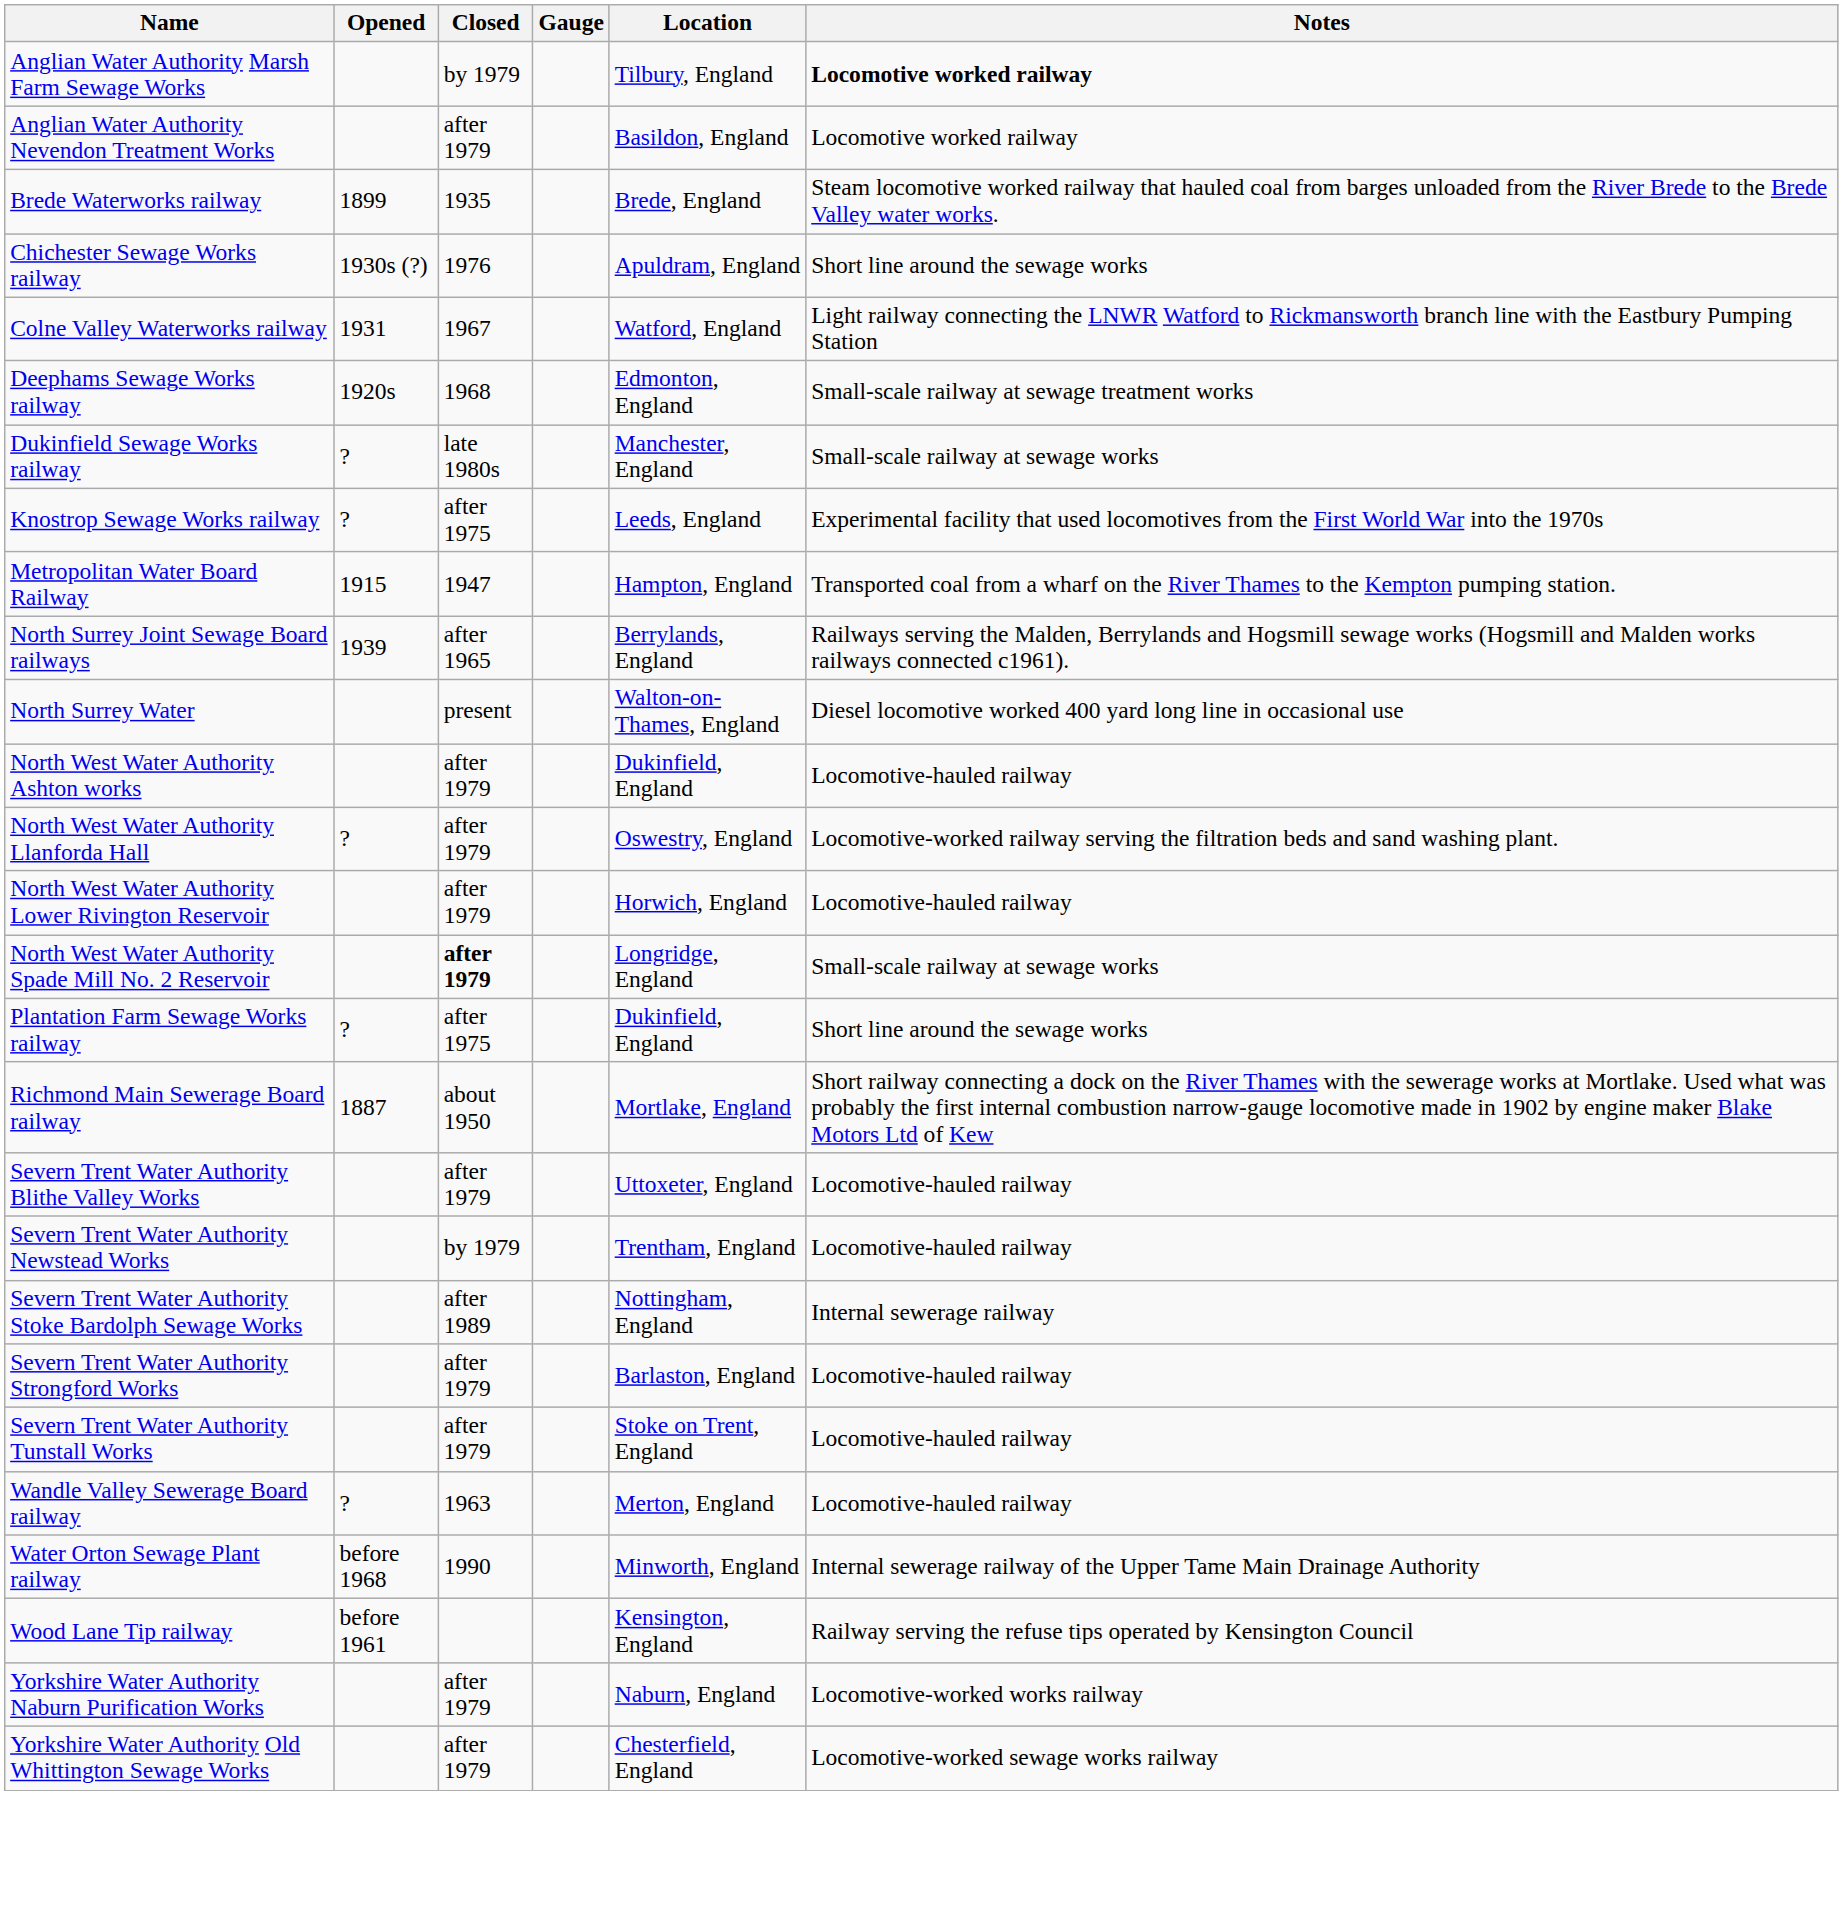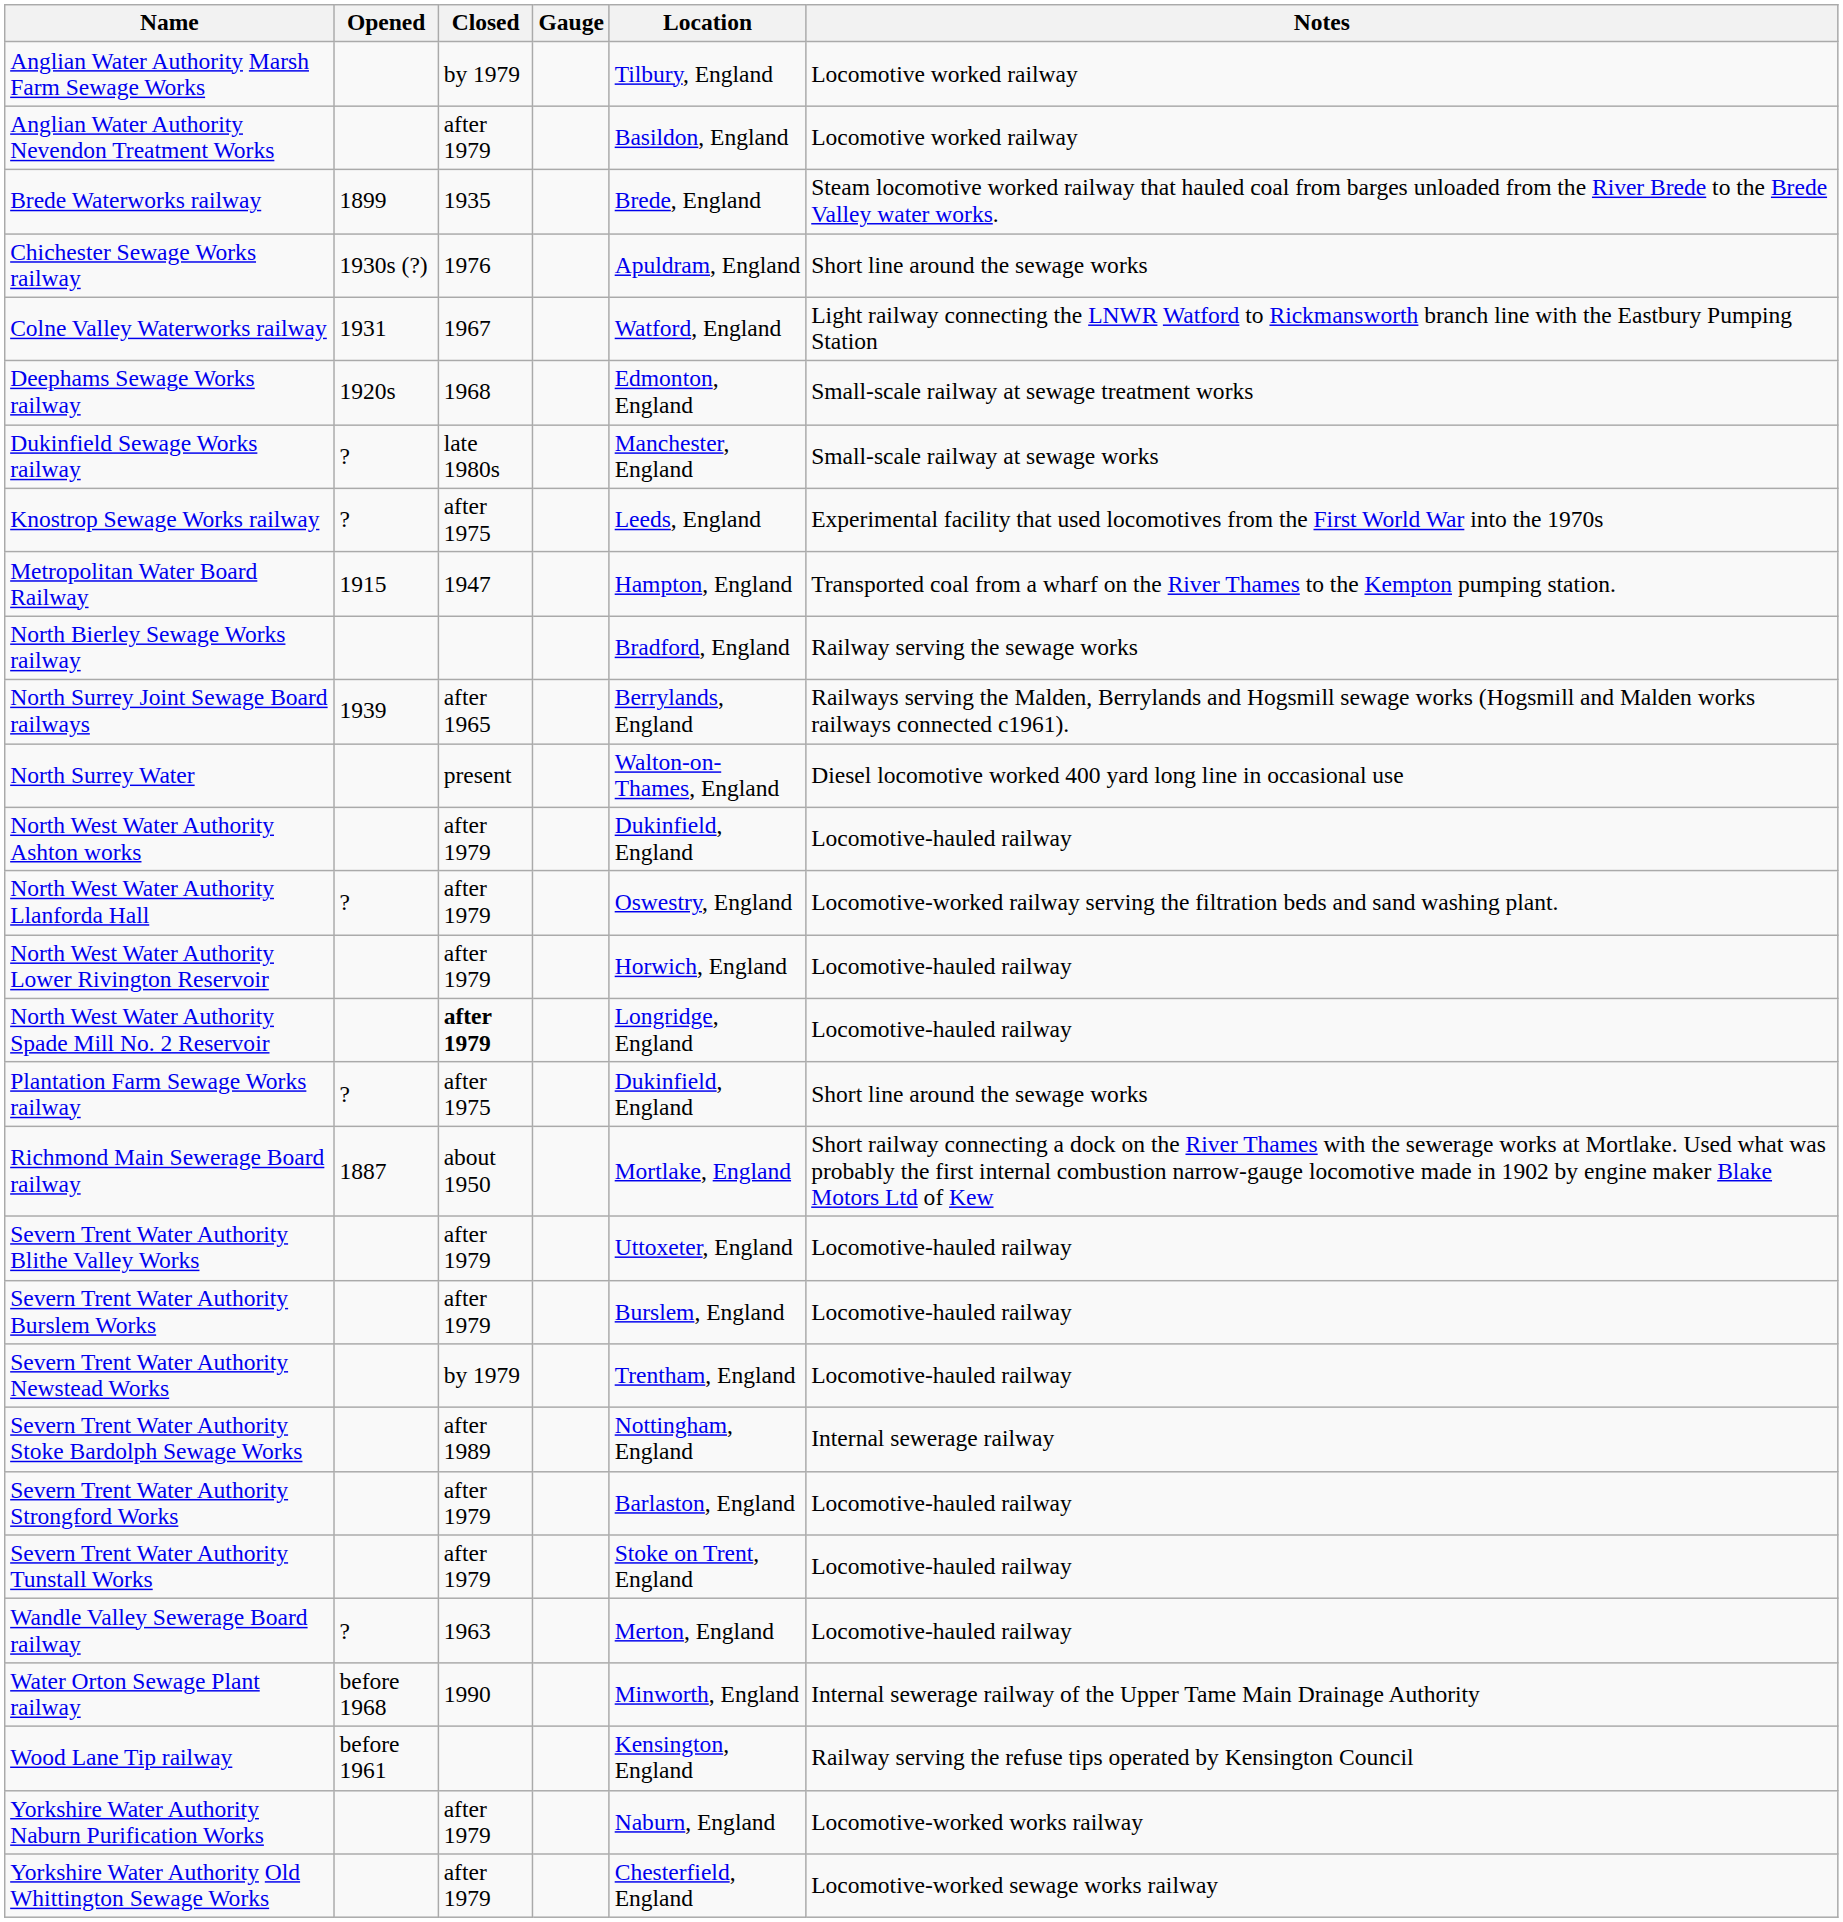 <table class="wikitable">
 <tr>
 <th>Name</th>
 <th>Opened</th>
 <th>Closed</th>
 <th>Gauge</th>
 <th>Location</th>
 <th>Notes</th>
 </tr>
 <tr>
 <td><a href='#'>Anglian Water Authority</a> <a href='#'>Marsh Farm Sewage Works</a></td>
 <td></td>
 <td>by 1979</td>
 <td></td>
 <td><a href='#'>Tilbury</a>, England</td>
-<td><strong>Locomotive worked railway</strong></td>
+<td>Locomotive worked railway</td>
 </tr>
 <tr>
 <td><a href='#'>Anglian Water Authority</a> <a href='#'>Nevendon Treatment Works</a></td>
 <td></td>
 <td>after 1979</td>
 <td></td>
 <td><a href='#'>Basildon</a>, England</td>
 <td>Locomotive worked railway</td>
 </tr>
 <tr>
 <td><a href='#'>Brede Waterworks railway</a></td>
 <td>1899</td>
 <td>1935</td>
 <td></td>
 <td><a href='#'>Brede</a>, England</td>
 <td>Steam locomotive worked railway that hauled coal from barges unloaded from the <a href='#'>River Brede</a> to the <a href='#'>Brede Valley water works</a>.</td>
 </tr>
 <tr>
 <td><a href='#'>Chichester Sewage Works railway</a></td>
 <td>1930s (?)</td>
 <td>1976</td>
 <td></td>
 <td><a href='#'>Apuldram</a>, England</td>
 <td>Short line around the sewage works</td>
 </tr>
 <tr>
 <td><a href='#'>Colne Valley Waterworks railway</a></td>
 <td>1931</td>
 <td>1967</td>
 <td></td>
 <td><a href='#'>Watford</a>, England</td>
 <td>Light railway connecting the <a href='#'>LNWR</a> <a href='#'>Watford</a> to <a href='#'>Rickmansworth</a> branch line with the Eastbury Pumping Station</td>
 </tr>
 <tr>
 <td><a href='#'>Deephams Sewage Works railway</a></td>
 <td>1920s</td>
 <td>1968</td>
 <td></td>
 <td><a href='#'>Edmonton</a>, England</td>
 <td>Small-scale railway at sewage treatment works</td>
 </tr>
 <tr>
 <td><a href='#'>Dukinfield Sewage Works railway</a></td>
 <td>?</td>
 <td>late 1980s</td>
 <td></td>
 <td><a href='#'>Manchester</a>, England</td>
 <td>Small-scale railway at sewage works</td>
 </tr>
 <tr>
 <td><a href='#'>Knostrop Sewage Works railway</a></td>
 <td>?</td>
 <td>after 1975</td>
 <td></td>
 <td><a href='#'>Leeds</a>, England</td>
 <td>Experimental facility that used locomotives from the <a href='#'>First World War</a> into the 1970s</td>
 </tr>
 <tr>
 <td><a href='#'>Metropolitan Water Board Railway</a></td>
 <td>1915</td>
 <td>1947</td>
 <td></td>
 <td><a href='#'>Hampton</a>, England</td>
 <td>Transported coal from a wharf on the <a href='#'>River Thames</a> to the <a href='#'>Kempton</a> pumping station.</td>
 </tr>
 <tr>
+<td><a href='#'>North Bierley Sewage Works railway</a></td>
+<td></td>
+<td></td>
+<td></td>
+<td><a href='#'>Bradford</a>, England</td>
+<td>Railway serving the sewage works</td>
+</tr>
+<tr>
 <td><a href='#'>North Surrey Joint Sewage Board railways</a></td>
 <td>1939</td>
 <td>after 1965</td>
 <td></td>
 <td><a href='#'>Berrylands</a>, England</td>
 <td>Railways serving the Malden, Berrylands and Hogsmill sewage works (Hogsmill and Malden works railways connected c1961).</td>
 </tr>
 <tr>
 <td><a href='#'>North Surrey Water</a></td>
 <td></td>
 <td>present</td>
 <td></td>
 <td><a href='#'>Walton-on-Thames</a>, England</td>
 <td>Diesel locomotive worked 400 yard long line in occasional use</td>
 </tr>
 <tr>
 <td><a href='#'>North West Water Authority</a> <a href='#'>Ashton works</a></td>
 <td></td>
 <td>after 1979</td>
 <td></td>
 <td><a href='#'>Dukinfield</a>, England</td>
 <td>Locomotive-hauled railway</td>
 </tr>
 <tr>
 <td><a href='#'>North West Water Authority</a> <a href='#'>Llanforda Hall</a></td>
 <td>?</td>
 <td>after 1979</td>
 <td></td>
 <td><a href='#'>Oswestry</a>, England</td>
 <td>Locomotive-worked railway serving the filtration beds and sand washing plant.</td>
 </tr>
 <tr>
 <td><a href='#'>North West Water Authority</a> <a href='#'>Lower Rivington Reservoir</a></td>
 <td></td>
 <td>after 1979</td>
 <td></td>
 <td><a href='#'>Horwich</a>, England</td>
 <td>Locomotive-hauled railway</td>
 </tr>
 <tr>
 <td><a href='#'>North West Water Authority</a> <a href='#'>Spade Mill No. 2 Reservoir</a></td>
 <td></td>
 <td><strong>after 1979</strong></td>
 <td></td>
 <td><a href='#'>Longridge</a>, England</td>
-<td>Small-scale railway at sewage works</td>
+<td>Locomotive-hauled railway</td>
 </tr>
 <tr>
 <td><a href='#'>Plantation Farm Sewage Works railway</a></td>
 <td>?</td>
 <td>after 1975</td>
 <td></td>
 <td><a href='#'>Dukinfield</a>, England</td>
 <td>Short line around the sewage works</td>
 </tr>
 <tr>
 <td><a href='#'>Richmond Main Sewerage Board railway</a></td>
 <td>1887</td>
 <td>about 1950</td>
 <td></td>
 <td><a href='#'>Mortlake</a>, <a href='#'>England</a></td>
 <td>Short railway connecting a dock on the <a href='#'>River Thames</a> with the sewerage works at Mortlake. Used what was probably the first internal combustion narrow-gauge locomotive made in 1902 by engine maker <a href='#'>Blake Motors Ltd</a> of <a href='#'>Kew</a></td>
 </tr>
 <tr>
 <td><a href='#'>Severn Trent Water Authority</a> <a href='#'>Blithe Valley Works</a></td>
 <td></td>
 <td>after 1979</td>
 <td></td>
 <td><a href='#'>Uttoxeter</a>, England</td>
+<td>Locomotive-hauled railway</td>
+</tr>
+<tr>
+<td><a href='#'>Severn Trent Water Authority</a> <a href='#'>Burslem Works</a></td>
+<td></td>
+<td>after 1979</td>
+<td></td>
+<td><a href='#'>Burslem</a>, England</td>
 <td>Locomotive-hauled railway</td>
 </tr>
 <tr>
 <td><a href='#'>Severn Trent Water Authority</a> <a href='#'>Newstead Works</a></td>
 <td></td>
 <td>by 1979</td>
 <td></td>
 <td><a href='#'>Trentham</a>, England</td>
 <td>Locomotive-hauled railway</td>
 </tr>
 <tr>
 <td><a href='#'>Severn Trent Water Authority</a> <a href='#'>Stoke Bardolph Sewage Works</a></td>
 <td></td>
 <td>after 1989</td>
 <td></td>
 <td><a href='#'>Nottingham</a>, England</td>
 <td>Internal sewerage railway</td>
 </tr>
 <tr>
 <td><a href='#'>Severn Trent Water Authority</a> <a href='#'>Strongford Works</a></td>
 <td></td>
 <td>after 1979</td>
 <td></td>
 <td><a href='#'>Barlaston</a>, England</td>
 <td>Locomotive-hauled railway</td>
 </tr>
 <tr>
 <td><a href='#'>Severn Trent Water Authority</a> <a href='#'>Tunstall Works</a></td>
 <td></td>
 <td>after 1979</td>
 <td></td>
 <td><a href='#'>Stoke on Trent</a>, England</td>
 <td>Locomotive-hauled railway</td>
 </tr>
 <tr>
 <td><a href='#'>Wandle Valley Sewerage Board railway</a></td>
 <td>?</td>
 <td>1963</td>
 <td></td>
 <td><a href='#'>Merton</a>, England</td>
 <td>Locomotive-hauled railway</td>
 </tr>
 <tr>
 <td><a href='#'>Water Orton Sewage Plant railway</a></td>
 <td>before 1968</td>
 <td>1990</td>
 <td></td>
 <td><a href='#'>Minworth</a>, England</td>
 <td>Internal sewerage railway of the Upper Tame Main Drainage Authority</td>
 </tr>
 <tr>
 <td><a href='#'>Wood Lane Tip railway</a></td>
 <td>before 1961</td>
 <td></td>
 <td></td>
 <td><a href='#'>Kensington</a>, England</td>
 <td>Railway serving the refuse tips operated by Kensington Council</td>
 </tr>
 <tr>
 <td><a href='#'>Yorkshire Water Authority</a> <a href='#'>Naburn Purification Works</a></td>
 <td></td>
 <td>after 1979</td>
 <td></td>
 <td><a href='#'>Naburn</a>, England</td>
 <td>Locomotive-worked works railway</td>
 </tr>
 <tr>
 <td><a href='#'>Yorkshire Water Authority</a> <a href='#'>Old Whittington Sewage Works</a></td>
 <td></td>
 <td>after 1979</td>
 <td></td>
 <td><a href='#'>Chesterfield</a>, England</td>
 <td>Locomotive-worked sewage works railway</td>
 </tr>
 </table>
